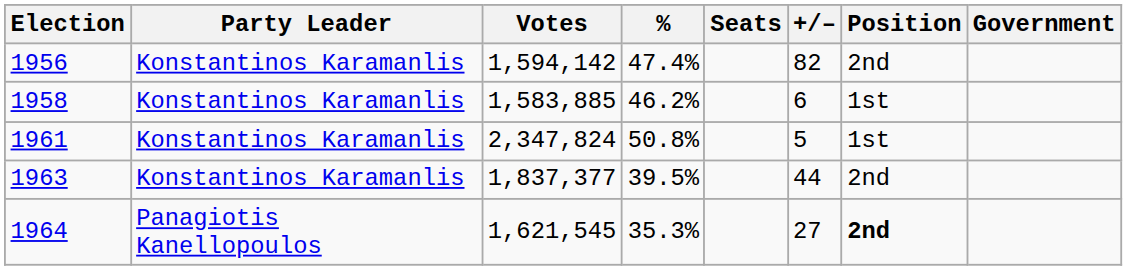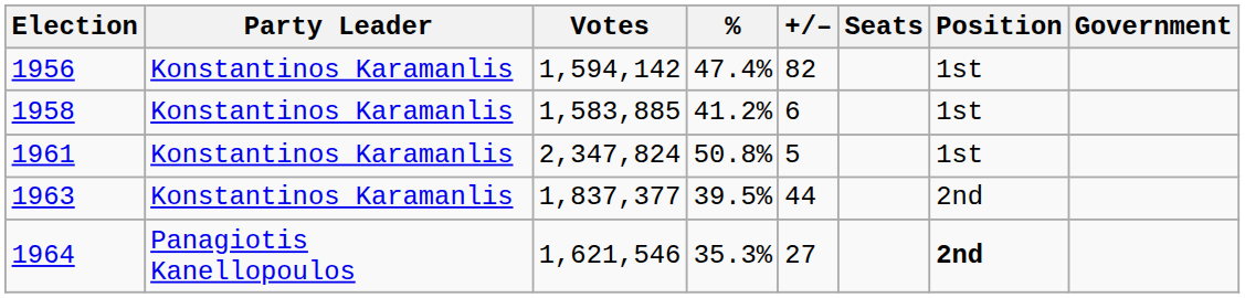 <table class="wikitable">
 <tr>
 <th>Election</th>
 <th>Party Leader</th>
 <th><strong>Votes</strong></th>
 <th><strong>%</strong></th>
+<th>+/–</th>
 <th><strong>Seats</strong></th>
-<th>+/–</th>
 <th><strong>Position</strong></th>
 <th>Government</th>
 </tr>
 <tr>
 <td><a href='#'>1956</a></td>
 <td><a href='#'>Konstantinos Karamanlis</a></td>
 <td>1,594,142</td>
 <td>47.4%</td>
+<td> 82</td>
 <td></td>
-<td> 82</td>
-<td> 2nd</td>
+<td> 1st</td>
 <td></td>
 </tr>
 <tr>
 <td><a href='#'>1958</a></td>
 <td><a href='#'>Konstantinos Karamanlis</a></td>
 <td>1,583,885</td>
-<td>46.2%</td>
+<td>41.2%</td>
+<td> 6</td>
 <td></td>
-<td> 6</td>
 <td> 1st</td>
 <td></td>
 </tr>
 <tr>
 <td><a href='#'>1961</a></td>
 <td><a href='#'>Konstantinos Karamanlis</a></td>
 <td>2,347,824</td>
 <td>50.8%</td>
+<td> 5</td>
 <td></td>
-<td> 5</td>
 <td> 1st</td>
 <td></td>
 </tr>
 <tr>
 <td><a href='#'>1963</a></td>
 <td><a href='#'>Konstantinos Karamanlis</a></td>
 <td>1,837,377</td>
 <td>39.5%</td>
+<td> 44</td>
 <td></td>
-<td> 44</td>
 <td> 2nd</td>
 <td></td>
 </tr>
 <tr>
 <td><a href='#'>1964</a></td>
 <td><a href='#'>Panagiotis Kanellopoulos</a></td>
-<td>1,621,545</td>
+<td>1,621,546</td>
 <td>35.3%</td>
+<td> 27</td>
 <td></td>
-<td> 27</td>
 <td><strong> 2nd</strong></td>
 <td></td>
 </tr>
 </table>
